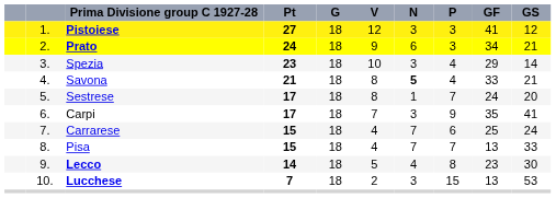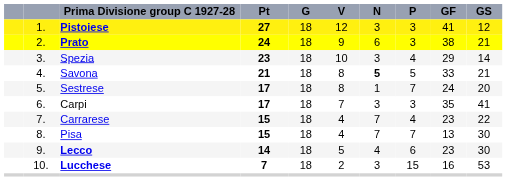 <table align=center style="font-size: 85%; border-collapse:collapse" border=0 cellspacing=0 cellpadding=2>
 <tr align=center bgcolor=#98A1B2>
 <th width=20></th>
 <th width=40></th>
 <th width=220><span>Prima Divisione group C 1927-28</span></th>
 <th width=55><span>Pt</span></th>
 <th width=40><span>G</span></th>
 <th width=40><span>V</span></th>
 <th width=40><span>N</span></th>
 <th width=40><span>P</span></th>
 <th width=40><span>GF</span></th>
 <th width=40><span>GS</span></th>
 </tr>
 <tr align=center style="background:#FFF010;">
 <td></td>
 <td>1.</td>
 <td style="text-align:left;"><strong><a href='#'>Pistoiese</a></strong></td>
 <td><strong>27</strong></td>
 <td>18</td>
 <td>12</td>
 <td>3</td>
 <td>3</td>
 <td>41</td>
 <td>12</td>
 </tr>
 <tr align=center style="background:#FFFF00;">
 <td></td>
 <td>2.</td>
 <td style="text-align:left;"><strong><a href='#'>Prato</a></strong></td>
 <td><strong>24</strong></td>
 <td>18</td>
 <td>9</td>
 <td>6</td>
 <td>3</td>
-<td>34</td>
+<td>38</td>
 <td>21</td>
 </tr>
 <tr align=center style="background:#F5F5F5;">
 <td></td>
 <td>3.</td>
 <td style="text-align:left;"><a href='#'>Spezia</a></td>
 <td><strong>23</strong></td>
 <td>18</td>
 <td>10</td>
 <td>3</td>
 <td>4</td>
 <td>29</td>
 <td>14</td>
 </tr>
 <tr align=center style="background:#FFFFFF;">
 <td></td>
 <td>4.</td>
 <td style="text-align:left;"><a href='#'>Savona</a></td>
 <td><strong>21</strong></td>
 <td>18</td>
 <td>8</td>
 <td><strong>5</strong></td>
-<td>4</td>
+<td>5</td>
 <td>33</td>
 <td>21</td>
 </tr>
 <tr align=center style="background:#F5F5F5;">
 <td></td>
 <td>5.</td>
 <td style="text-align:left;"><a href='#'>Sestrese</a></td>
 <td><strong>17</strong></td>
 <td>18</td>
 <td>8</td>
 <td>1</td>
 <td>7</td>
 <td>24</td>
 <td>20</td>
 </tr>
 <tr align=center style="background:#FFFFFF;">
 <td></td>
 <td>6.</td>
 <td style="text-align:left;">Carpi</td>
 <td><strong>17</strong></td>
 <td>18</td>
 <td>7</td>
 <td>3</td>
-<td>9</td>
+<td>3</td>
 <td>35</td>
 <td>41</td>
 </tr>
 <tr align=center style="background:#F5F5F5;">
 <td></td>
 <td>7.</td>
 <td style="text-align:left;"><a href='#'>Carrarese</a></td>
 <td><strong>15</strong></td>
 <td>18</td>
 <td>4</td>
 <td>7</td>
-<td>6</td>
-<td>25</td>
-<td>24</td>
+<td>4</td>
+<td>23</td>
+<td>22</td>
 </tr>
 <tr align=center style="background:#FFFFFF;">
 <td></td>
 <td>8.</td>
 <td style="text-align:left;"><a href='#'>Pisa</a></td>
 <td><strong>15</strong></td>
 <td>18</td>
 <td>4</td>
 <td>7</td>
 <td>7</td>
 <td>13</td>
-<td>33</td>
+<td>30</td>
 </tr>
 <tr align=center style="background:#F5F5F5;">
 <td></td>
 <td>9.</td>
 <td style="text-align:left;"><strong><a href='#'>Lecco</a></strong></td>
 <td><strong>14</strong></td>
 <td>18</td>
 <td>5</td>
 <td>4</td>
-<td>8</td>
+<td>6</td>
 <td>23</td>
 <td>30</td>
 </tr>
 <tr align=center style="background:#FFFFFF;">
 <td></td>
 <td>10.</td>
 <td style="text-align:left;"><strong><a href='#'>Lucchese</a></strong></td>
 <td><strong>7</strong></td>
 <td>18</td>
 <td>2</td>
 <td>3</td>
 <td>15</td>
-<td>13</td>
+<td>16</td>
 <td>53</td>
 </tr>
 <tr align=center style="background:#D3D3D3;">
 <td></td>
 <td></td>
 <td></td>
 <td></td>
 <td></td>
 <td></td>
 <td></td>
 <td></td>
 <td></td>
 <td></td>
 </tr>
 </table>
